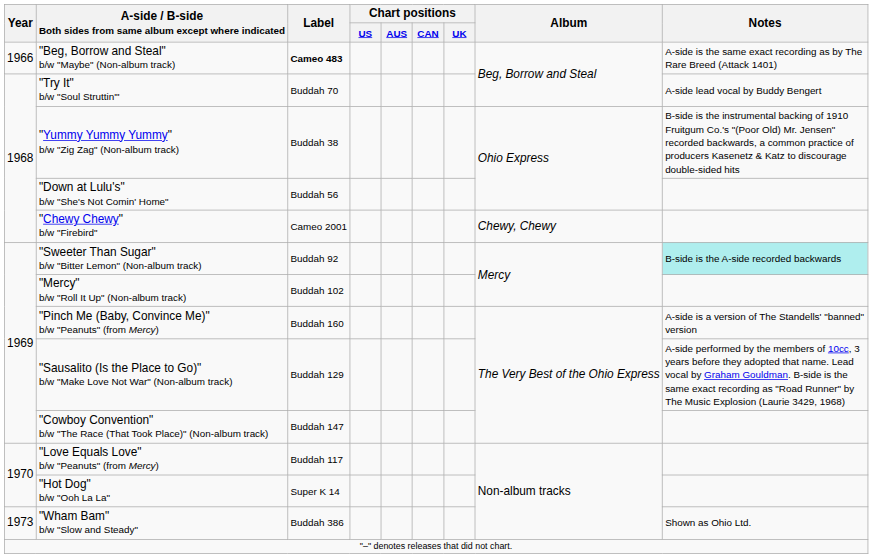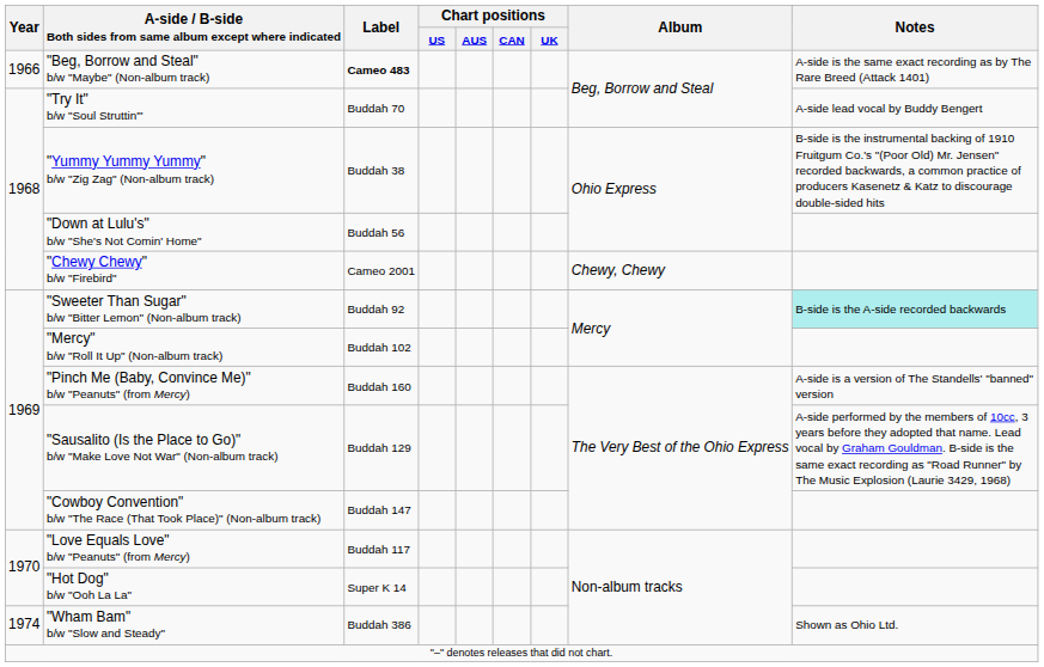 <table class="wikitable">
 <tr>
 <th rowspan="2">Year</th>
 <th rowspan="2">A-side / B-side<br><small>Both sides from same album except where indicated</small></th>
 <th rowspan="2">Label</th>
 <th colspan="4">Chart positions</th>
 <th rowspan="2">Album</th>
 <th rowspan="2" style="width:270px;">Notes</th>
 </tr>
 <tr>
 <th style="width:35px;"><small><a href='#'>US</a></small><br></th>
 <th style="width:35px;"><small><a href='#'>AUS</a></small><br></th>
 <th style="width:35px;"><small><a href='#'>CAN</a></small><br></th>
 <th style="width:35px;"><small><a href='#'>UK</a></small><br></th>
 </tr>
 <tr>
 <td>1966</td>
 <td>"Beg, Borrow and Steal"<br><small>b/w "Maybe" (Non-album track)</small></td>
 <td><strong><small>Cameo 483</small></strong></td>
 <td></td>
 <td></td>
 <td></td>
 <td></td>
 <td rowspan="2"><em>Beg, Borrow and Steal</em></td>
 <td><small>A-side is the same exact recording as by The Rare Breed (Attack 1401)</small></td>
 </tr>
 <tr>
 <td rowspan="4">1968</td>
 <td>"Try It"<br><small>b/w "Soul Struttin'"</small></td>
 <td><small>Buddah 70</small></td>
 <td></td>
 <td></td>
 <td></td>
 <td></td>
 <td><small>A-side lead vocal by Buddy Bengert</small></td>
 </tr>
 <tr>
 <td>"<a href='#'>Yummy Yummy Yummy</a>"<br><small>b/w "Zig Zag" (Non-album track)</small></td>
 <td><small>Buddah 38</small></td>
 <td></td>
 <td></td>
 <td></td>
 <td></td>
 <td rowspan="2"><em>Ohio Express</em></td>
 <td><small>B-side is the instrumental backing of 1910 Fruitgum Co.'s "(Poor Old) Mr. Jensen" recorded backwards, a common practice of producers Kasenetz & Katz to discourage double-sided hits</small></td>
 </tr>
 <tr>
 <td>"Down at Lulu's"<br><small>b/w "She's Not Comin' Home"</small></td>
 <td><small>Buddah 56</small></td>
 <td></td>
 <td></td>
 <td></td>
 <td></td>
 <td></td>
 </tr>
 <tr>
 <td>"<a href='#'>Chewy Chewy</a>"<br><small>b/w "Firebird"</small></td>
 <td><small>Cameo 2001</small></td>
 <td></td>
 <td></td>
 <td></td>
 <td></td>
 <td rowspan="1"><em>Chewy, Chewy</em></td>
 <td></td>
 </tr>
 <tr>
 <td rowspan="5">1969</td>
 <td>"Sweeter Than Sugar"<br><small>b/w "Bitter Lemon" (Non-album track)</small></td>
 <td><small>Buddah 92</small></td>
 <td></td>
 <td></td>
 <td></td>
 <td></td>
 <td rowspan="2"><em>Mercy</em></td>
 <td style="background: paleturquoise;"><small>B-side is the A-side recorded backwards</small></td>
 </tr>
 <tr>
 <td>"Mercy"<br><small>b/w "Roll It Up" (Non-album track)</small></td>
 <td><small>Buddah 102</small></td>
 <td></td>
 <td></td>
 <td></td>
 <td></td>
 <td></td>
 </tr>
 <tr>
 <td>"Pinch Me (Baby, Convince Me)"<br><small>b/w "Peanuts" (from <em>Mercy</em>)</small></td>
 <td><small>Buddah 160</small></td>
 <td></td>
 <td></td>
 <td></td>
 <td></td>
 <td rowspan="3"><em>The Very Best of the Ohio Express</em></td>
 <td><small>A-side is a version of The Standells' "banned" version</small></td>
 </tr>
 <tr>
 <td>"Sausalito (Is the Place to Go)"<br><small>b/w "Make Love Not War" (Non-album track)</small></td>
 <td><small>Buddah 129</small></td>
 <td></td>
 <td></td>
 <td></td>
 <td></td>
 <td><small>A-side performed by the members of <a href='#'>10cc</a>, 3 years before they adopted that name.  Lead vocal by <a href='#'>Graham Gouldman</a>.  B-side is the same exact recording as "Road Runner" by The Music Explosion (Laurie 3429, 1968)</small></td>
 </tr>
 <tr>
 <td>"Cowboy Convention"<br><small>b/w "The Race (That Took Place)" (Non-album track)</small></td>
 <td><small>Buddah 147</small></td>
 <td></td>
 <td></td>
 <td></td>
 <td></td>
 <td></td>
 </tr>
 <tr>
 <td rowspan="2">1970</td>
 <td>"Love Equals Love"<br><small>b/w "Peanuts" (from <em>Mercy</em>)</small></td>
 <td><small>Buddah 117</small></td>
 <td></td>
 <td></td>
 <td></td>
 <td></td>
 <td rowspan="3">Non-album tracks</td>
 <td></td>
 </tr>
 <tr>
 <td>"Hot Dog"<br><small>b/w "Ooh La La"</small></td>
 <td><small>Super K 14</small></td>
 <td></td>
 <td></td>
 <td></td>
 <td></td>
 <td></td>
 </tr>
 <tr>
-<td>1973</td>
+<td>1974</td>
 <td>"Wham Bam"<br><small>b/w "Slow and Steady"</small></td>
 <td><small>Buddah 386</small></td>
 <td></td>
 <td></td>
 <td></td>
 <td></td>
 <td><small>Shown as Ohio Ltd.</small></td>
 </tr>
 <tr>
 <td colspan="9" style="text-align:center; font-size:9pt;">"–" denotes releases that did not chart.</td>
 </tr>
 </table>
